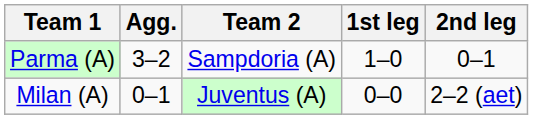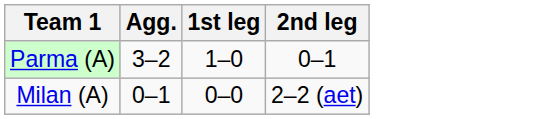 <table class="wikitable" style="text-align: center">
 <tr>
 <th>Team 1</th>
 <th>Agg.</th>
-<th>Team 2</th>
 <th>1st leg</th>
 <th>2nd leg</th>
 </tr>
 <tr>
 <td bgcolor="ccffcc"><a href='#'>Parma</a> (A)</td>
 <td>3–2</td>
-<td><a href='#'>Sampdoria</a> (A)</td>
 <td>1–0</td>
 <td>0–1</td>
 </tr>
 <tr>
 <td><a href='#'>Milan</a> (A)</td>
 <td>0–1</td>
-<td bgcolor="ccffcc"><a href='#'>Juventus</a> (A)</td>
 <td>0–0</td>
 <td>2–2 (<a href='#'>aet</a>)</td>
 </tr>
 </table>
